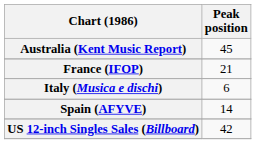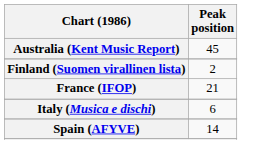 <table class="wikitable sortable plainrowheaders" style="text-align:center">
 <tr>
 <th>Chart (1986)</th>
 <th>Peak<br>position</th>
 </tr>
 <tr>
 <th scope="row">Australia (<a href='#'>Kent Music Report</a>)</th>
 <td>45</td>
 </tr>
 <tr>
 </tr>
 <tr>
 </tr>
 <tr>
+</tr>
+<tr>
+<th scope="row">Finland (<a href='#'>Suomen virallinen lista</a>)</th>
+<td>2</td>
 </tr>
 <tr>
 <th scope="row">France (<a href='#'>IFOP</a>)</th>
 <td>21</td>
 </tr>
 <tr>
 </tr>
 <tr>
 <th scope="row">Italy (<em><a href='#'>Musica e dischi</a></em>)</th>
 <td>6</td>
 </tr>
 <tr>
 </tr>
 <tr>
 </tr>
 <tr>
 </tr>
 <tr>
 </tr>
 <tr>
 <th scope="row">Spain (<a href='#'>AFYVE</a>)</th>
 <td>14</td>
 </tr>
 <tr>
 </tr>
 <tr>
 </tr>
 <tr>
 </tr>
 <tr>
-<th scope="row">US <a href='#'>12-inch Singles Sales</a> (<em><a href='#'>Billboard</a></em>)</th>
-<td>42</td>
-</tr>
-<tr>
 </tr>
 </table>
